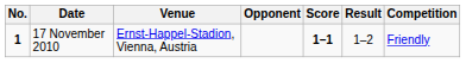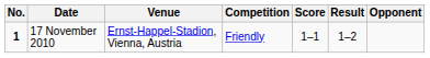 <table class="wikitable sortable">
 <tr>
 <th scope="col">No.</th>
 <th scope="col">Date</th>
 <th scope="col">Venue</th>
-<th scope="col">Opponent</th>
+<th scope="col">Competition</th>
 <th scope="col">Score</th>
 <th scope="col">Result</th>
-<th scope="col">Competition</th>
+<th scope="col">Opponent</th>
 </tr>
 <tr>
 <td style="text-align:center"><strong>1</strong></td>
 <td>17 November 2010</td>
 <td><a href='#'>Ernst-Happel-Stadion</a>, Vienna, Austria</td>
+<td><a href='#'>Friendly</a></td>
+<td style="text-align:center">1–1</td>
+<td style="text-align:center">1–2</td>
 <td></td>
-<td style="text-align:center"><strong>1–1</strong></td>
-<td style="text-align:center">1–2</td>
-<td><a href='#'>Friendly</a></td>
 </tr>
 </table>
